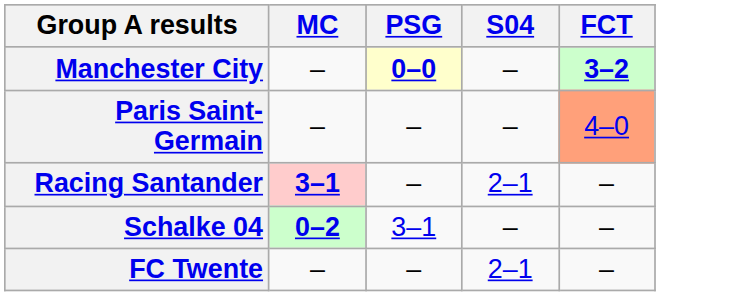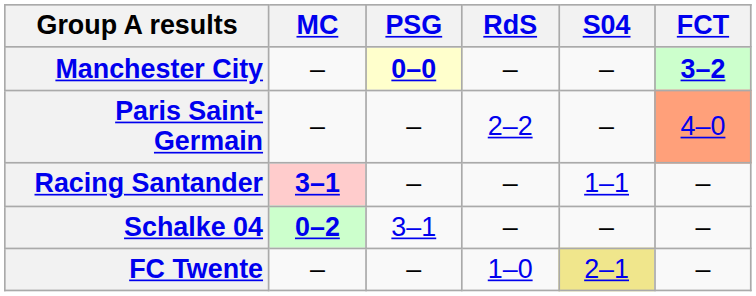 <table class="wikitable" style="text-align:center">
 <tr>
 <th style="width:150px; text-align:center;">Group A results</th>
 <th style="width:50px;"><a href='#'>MC</a></th>
 <th style="width:50px;"><a href='#'>PSG</a></th>
+<th style="width:50px;"><a href='#'>RdS</a></th>
 <th style="width:50px;"><a href='#'>S04</a></th>
 <th style="width:50px;"><a href='#'>FCT</a></th>
 </tr>
 <tr>
 <th style="text-align:right;"><a href='#'>Manchester City</a></th>
 <td>–</td>
 <td style="background:#ffc;"><strong><a href='#'>0–0</a></strong></td>
 <td>–</td>
+<td>–</td>
 <td style="background:#cfc;"><strong><a href='#'>3–2</a></strong></td>
 </tr>
 <tr>
 <th style="text-align:right;"><a href='#'>Paris Saint-Germain</a></th>
 <td>–</td>
 <td>–</td>
+<td><a href='#'>2–2</a></td>
 <td>–</td>
 <td style="background: lightsalmon;"><a href='#'>4–0</a></td>
 </tr>
 <tr>
 <th style="text-align:right;"><a href='#'>Racing Santander</a></th>
 <td style="background:#fcc;"><strong><a href='#'>3–1</a></strong></td>
 <td>–</td>
-<td><a href='#'>2–1</a></td>
+<td>–</td>
+<td><a href='#'>1–1</a></td>
 <td>–</td>
 </tr>
 <tr>
 <th style="text-align:right;"><a href='#'>Schalke 04</a></th>
 <td style="background:#cfc;"><strong><a href='#'>0–2</a></strong></td>
 <td><a href='#'>3–1</a></td>
 <td>–</td>
 <td>–</td>
+<td>–</td>
 </tr>
 <tr>
 <th style="text-align:right;"><a href='#'>FC Twente</a></th>
 <td>–</td>
 <td>–</td>
-<td><a href='#'>2–1</a></td>
+<td><a href='#'>1–0</a></td>
+<td style="background: khaki;"><a href='#'>2–1</a></td>
 <td>–</td>
 </tr>
 </table>
